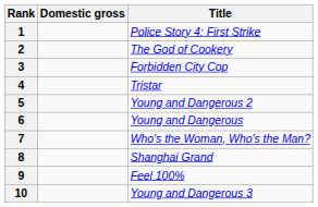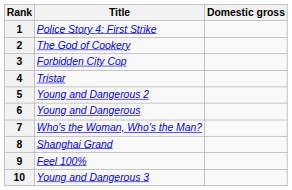 <table class="wikitable sortable" style="margin:auto; margin:auto;">
 <tr>
 <th>Rank</th>
+<th>Title</th>
 <th>Domestic gross</th>
-<th>Title</th>
 </tr>
 <tr>
 <th style="text-align:center;">1</th>
+<td><em><a href='#'>Police Story 4: First Strike</a></em></td>
 <td></td>
-<td><em><a href='#'>Police Story 4: First Strike</a></em></td>
 </tr>
 <tr>
 <th style="text-align:center;">2</th>
+<td><em><a href='#'>The God of Cookery</a></em></td>
 <td></td>
-<td><em><a href='#'>The God of Cookery</a></em></td>
 </tr>
 <tr>
 <th style="text-align:center;">3</th>
+<td><em><a href='#'>Forbidden City Cop</a></em></td>
 <td></td>
-<td><em><a href='#'>Forbidden City Cop</a></em></td>
 </tr>
 <tr>
 <th style="text-align:center;">4</th>
+<td><em><a href='#'>Tristar</a></em></td>
 <td></td>
-<td><em><a href='#'>Tristar</a></em></td>
 </tr>
 <tr>
 <th style="text-align:center;">5</th>
+<td><em><a href='#'>Young and Dangerous 2</a></em></td>
 <td></td>
-<td><em><a href='#'>Young and Dangerous 2</a></em></td>
 </tr>
 <tr>
 <th style="text-align:center;">6</th>
+<td><em><a href='#'>Young and Dangerous</a></em></td>
 <td></td>
-<td><em><a href='#'>Young and Dangerous</a></em></td>
 </tr>
 <tr>
 <th style="text-align:center;">7</th>
+<td><em><a href='#'>Who's the Woman, Who's the Man?</a></em></td>
 <td></td>
-<td><em><a href='#'>Who's the Woman, Who's the Man?</a></em></td>
 </tr>
 <tr>
 <th style="text-align:center;">8</th>
+<td><em><a href='#'>Shanghai Grand</a></em></td>
 <td></td>
-<td><em><a href='#'>Shanghai Grand</a></em></td>
 </tr>
 <tr>
 <th style="text-align:center;">9</th>
+<td><em><a href='#'>Feel 100%</a></em></td>
 <td></td>
-<td><em><a href='#'>Feel 100%</a></em></td>
 </tr>
 <tr>
 <th style="text-align:center;">10</th>
+<td><em><a href='#'>Young and Dangerous 3</a></em></td>
 <td></td>
-<td><em><a href='#'>Young and Dangerous 3</a></em></td>
 </tr>
 </table>
